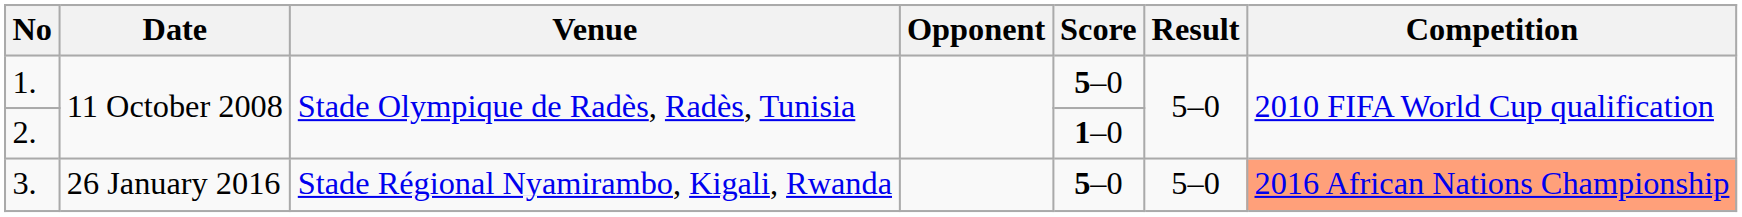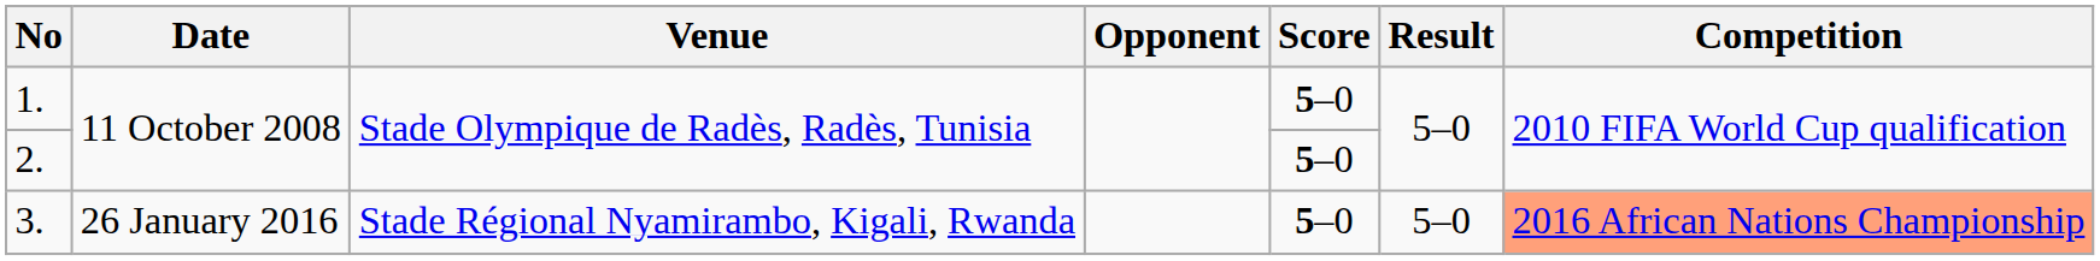 <table class="wikitable" style="font-size:100%;">
 <tr>
 <th>No</th>
 <th>Date</th>
 <th>Venue</th>
 <th>Opponent</th>
 <th>Score</th>
 <th>Result</th>
 <th>Competition</th>
 </tr>
 <tr>
 <td>1.</td>
 <td rowspan="2">11 October 2008</td>
 <td rowspan="2"><a href='#'>Stade Olympique de Radès</a>, <a href='#'>Radès</a>, <a href='#'>Tunisia</a></td>
 <td rowspan="2"></td>
 <td align=center><strong>5</strong>–0</td>
 <td rowspan="2" style="text-align:center">5–0</td>
 <td rowspan="2"><a href='#'>2010 FIFA World Cup qualification</a></td>
 </tr>
 <tr>
 <td>2.</td>
-<td align=center><strong>1</strong>–0</td>
+<td align=center><strong>5</strong>–0</td>
 </tr>
 <tr>
 <td>3.</td>
 <td>26 January 2016</td>
 <td><a href='#'>Stade Régional Nyamirambo</a>, <a href='#'>Kigali</a>, <a href='#'>Rwanda</a></td>
 <td></td>
 <td align=center><strong>5</strong>–0</td>
 <td align=center>5–0</td>
 <td style="background: lightsalmon;"><a href='#'>2016 African Nations Championship</a></td>
 </tr>
 </table>
